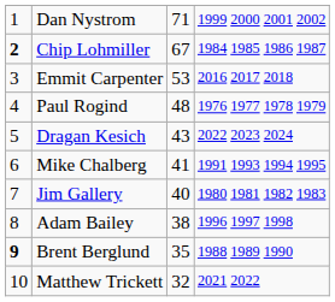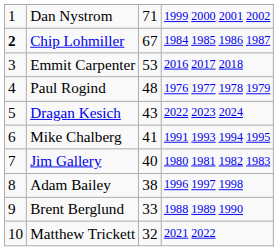 <table class="wikitable">
 <tr>
 </tr>
 <tr>
 <td>1</td>
 <td>Dan Nystrom</td>
 <td>71</td>
 <td style="font-size:80%;"><a href='#'>1999</a> <a href='#'>2000</a> <a href='#'>2001</a> <a href='#'>2002</a></td>
 </tr>
 <tr>
 <td><strong>2</strong></td>
 <td><a href='#'>Chip Lohmiller</a></td>
 <td>67</td>
 <td style="font-size:80%;"><a href='#'>1984</a> <a href='#'>1985</a> <a href='#'>1986</a> <a href='#'>1987</a></td>
 </tr>
 <tr>
 <td>3</td>
 <td>Emmit Carpenter</td>
 <td>53</td>
 <td style="font-size:80%;"><a href='#'>2016</a> <a href='#'>2017</a> <a href='#'>2018</a></td>
 </tr>
 <tr>
 <td>4</td>
 <td>Paul Rogind</td>
 <td>48</td>
 <td style="font-size:80%;"><a href='#'>1976</a> <a href='#'>1977</a> <a href='#'>1978</a> <a href='#'>1979</a></td>
 </tr>
 <tr>
 <td>5</td>
 <td><a href='#'>Dragan Kesich</a></td>
 <td>43</td>
 <td style="font-size:80%;"><a href='#'>2022</a> <a href='#'>2023</a> <a href='#'>2024</a></td>
 </tr>
 <tr>
 <td>6</td>
 <td>Mike Chalberg</td>
 <td>41</td>
 <td style="font-size:80%;"><a href='#'>1991</a> <a href='#'>1993</a> <a href='#'>1994</a> <a href='#'>1995</a></td>
 </tr>
 <tr>
 <td>7</td>
 <td><a href='#'>Jim Gallery</a></td>
 <td>40</td>
 <td style="font-size:80%;"><a href='#'>1980</a> <a href='#'>1981</a> <a href='#'>1982</a> <a href='#'>1983</a></td>
 </tr>
 <tr>
 <td>8</td>
 <td>Adam Bailey</td>
 <td>38</td>
 <td style="font-size:80%;"><a href='#'>1996</a> <a href='#'>1997</a> <a href='#'>1998</a></td>
 </tr>
 <tr>
-<td><strong>9</strong></td>
+<td>9</td>
 <td>Brent Berglund</td>
-<td>35</td>
+<td>33</td>
 <td style="font-size:80%;"><a href='#'>1988</a> <a href='#'>1989</a> <a href='#'>1990</a></td>
 </tr>
 <tr>
 <td>10</td>
 <td>Matthew Trickett</td>
 <td>32</td>
 <td style="font-size:80%;"><a href='#'>2021</a> <a href='#'>2022</a></td>
 </tr>
 </table>
